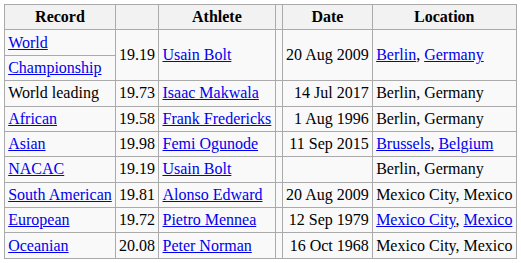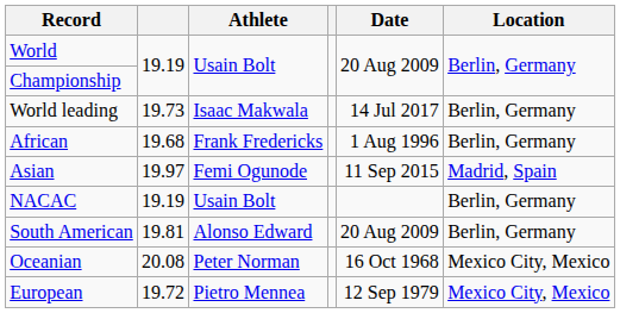 <table class="wikitable">
 <tr>
 <th>Record</th>
 <th></th>
 <th>Athlete</th>
 <th></th>
 <th>Date</th>
 <th>Location</th>
 </tr>
 <tr>
 <td><a href='#'>World</a></td>
 <td rowspan=2>19.19</td>
 <td rowspan=2><a href='#'>Usain Bolt</a></td>
 <td rowspan=2></td>
 <td rowspan=2 align=right>20 Aug 2009</td>
 <td rowspan=2><a href='#'>Berlin</a>, <a href='#'>Germany</a></td>
 </tr>
 <tr>
 <td><a href='#'>Championship</a></td>
 </tr>
 <tr>
 <td>World leading</td>
 <td>19.73</td>
 <td><a href='#'>Isaac Makwala</a></td>
 <td></td>
 <td align=right>14 Jul 2017</td>
 <td>Berlin, Germany</td>
 </tr>
 <tr>
 <td><a href='#'>African</a></td>
-<td>19.58</td>
+<td>19.68</td>
 <td><a href='#'>Frank Fredericks</a></td>
 <td></td>
 <td align=right>1 Aug 1996</td>
 <td>Berlin, Germany</td>
 </tr>
 <tr>
 <td><a href='#'>Asian</a></td>
-<td>19.98</td>
+<td>19.97</td>
 <td><a href='#'>Femi Ogunode</a></td>
 <td></td>
 <td align=right>11 Sep 2015</td>
-<td><a href='#'>Brussels</a>, <a href='#'>Belgium</a></td>
+<td><a href='#'>Madrid</a>, <a href='#'>Spain</a></td>
 </tr>
 <tr>
 <td><a href='#'>NACAC</a></td>
 <td>19.19</td>
 <td><a href='#'>Usain Bolt</a></td>
 <td></td>
 <td align=right></td>
 <td>Berlin, Germany</td>
 </tr>
 <tr>
 <td><a href='#'>South American</a></td>
 <td>19.81</td>
 <td><a href='#'>Alonso Edward</a></td>
 <td></td>
 <td align=right>20 Aug 2009</td>
+<td>Berlin, Germany</td>
+</tr>
+<tr>
+<td><a href='#'>Oceanian</a></td>
+<td>20.08</td>
+<td><a href='#'>Peter Norman</a></td>
+<td></td>
+<td align=right>16 Oct 1968</td>
 <td>Mexico City, Mexico</td>
 </tr>
 <tr>
 <td><a href='#'>European</a></td>
 <td>19.72</td>
 <td><a href='#'>Pietro Mennea</a></td>
 <td></td>
 <td align=right>12 Sep 1979</td>
 <td><a href='#'>Mexico City</a>, <a href='#'>Mexico</a></td>
 </tr>
-<tr>
-<td><a href='#'>Oceanian</a></td>
-<td>20.08</td>
-<td><a href='#'>Peter Norman</a></td>
-<td></td>
-<td align=right>16 Oct 1968</td>
-<td>Mexico City, Mexico</td>
-</tr>
 </table>
